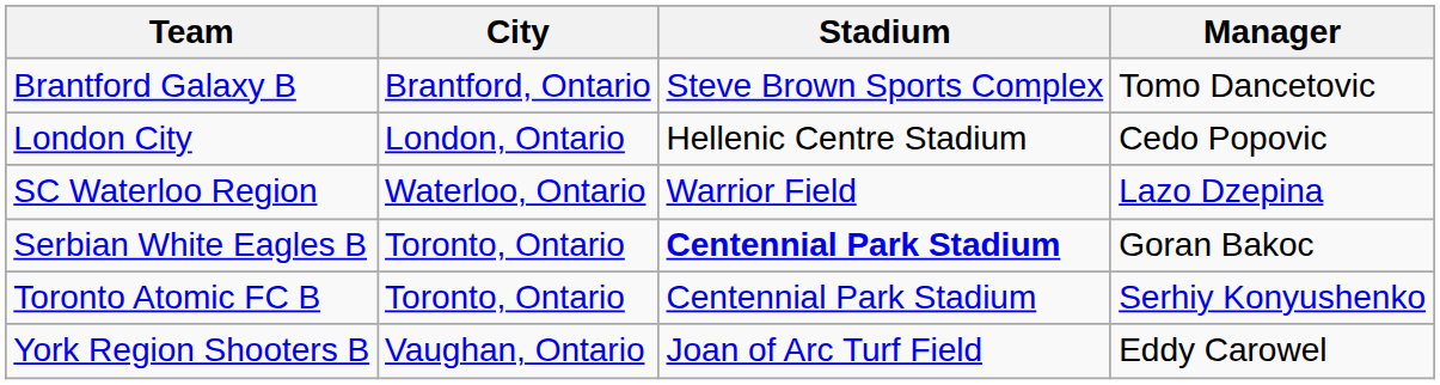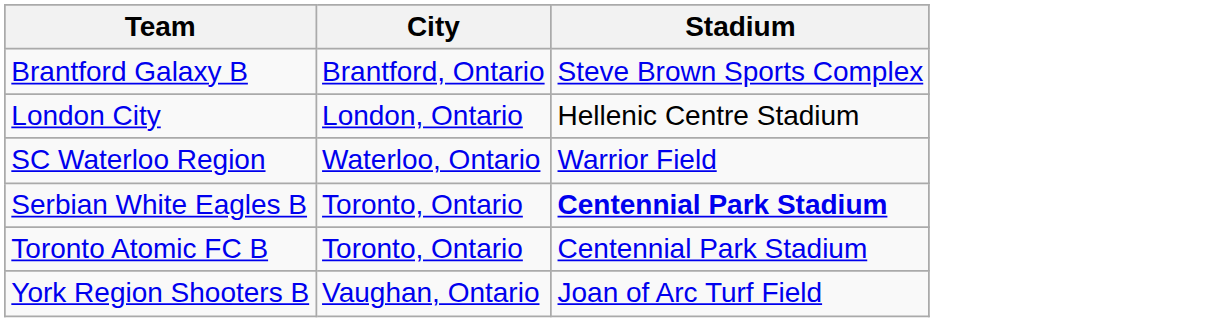 <table class="wikitable sortable">
 <tr>
 <th>Team</th>
 <th>City</th>
 <th>Stadium</th>
-<th>Manager</th>
 </tr>
 <tr>
 <td><a href='#'>Brantford Galaxy B</a></td>
 <td><a href='#'>Brantford, Ontario</a></td>
 <td><a href='#'>Steve Brown Sports Complex</a></td>
-<td>Tomo Dancetovic</td>
 </tr>
 <tr>
 <td><a href='#'>London City</a></td>
 <td><a href='#'>London, Ontario</a></td>
 <td>Hellenic Centre Stadium</td>
-<td>Cedo Popovic</td>
 </tr>
 <tr>
 <td><a href='#'>SC Waterloo Region</a></td>
 <td><a href='#'>Waterloo, Ontario</a></td>
 <td><a href='#'>Warrior Field</a></td>
-<td><a href='#'>Lazo Dzepina</a></td>
 </tr>
 <tr>
 <td><a href='#'>Serbian White Eagles B</a></td>
 <td><a href='#'>Toronto, Ontario</a></td>
 <td><strong><a href='#'>Centennial Park Stadium</a></strong></td>
-<td>Goran Bakoc</td>
 </tr>
 <tr>
 <td><a href='#'>Toronto Atomic FC B</a></td>
 <td><a href='#'>Toronto, Ontario</a></td>
 <td><a href='#'>Centennial Park Stadium</a></td>
-<td><a href='#'>Serhiy Konyushenko</a></td>
 </tr>
 <tr>
 <td><a href='#'>York Region Shooters B</a></td>
 <td><a href='#'>Vaughan, Ontario</a></td>
 <td><a href='#'>Joan of Arc Turf Field</a></td>
-<td>Eddy Carowel</td>
 </tr>
 </table>
